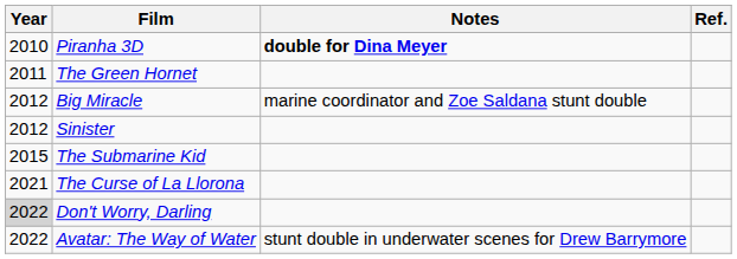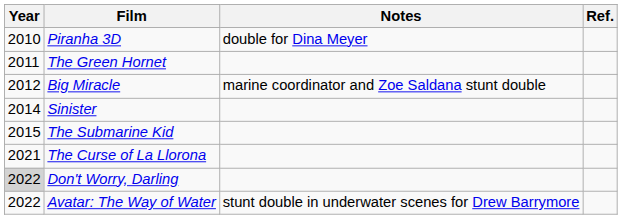 <table class="wikitable">
 <tr>
 <th>Year</th>
 <th>Film</th>
 <th>Notes</th>
 <th>Ref.</th>
 </tr>
 <tr>
 <td>2010</td>
 <td><em><a href='#'>Piranha 3D</a></em></td>
-<td><strong>double for <a href='#'>Dina Meyer</a></strong></td>
+<td>double for <a href='#'>Dina Meyer</a></td>
 <td></td>
 </tr>
 <tr>
 <td>2011</td>
 <td><em><a href='#'>The Green Hornet</a></em></td>
 <td></td>
 <td></td>
 </tr>
 <tr>
 <td>2012</td>
 <td><em><a href='#'>Big Miracle</a></em></td>
 <td>marine coordinator and <a href='#'>Zoe Saldana</a> stunt double</td>
 <td></td>
 </tr>
 <tr>
-<td>2012</td>
+<td>2014</td>
 <td><em><a href='#'>Sinister</a></em></td>
 <td></td>
 <td></td>
 </tr>
 <tr>
 <td>2015</td>
 <td><em><a href='#'>The Submarine Kid</a></em></td>
 <td></td>
 <td></td>
 </tr>
 <tr>
 <td>2021</td>
 <td><em><a href='#'>The Curse of La Llorona</a></em></td>
 <td></td>
 <td></td>
 </tr>
 <tr>
 <td style="background: lightgrey;">2022</td>
 <td><em><a href='#'>Don't Worry, Darling</a></em></td>
 <td></td>
 <td></td>
 </tr>
 <tr>
 <td>2022</td>
 <td><em><a href='#'>Avatar: The Way of Water</a></em></td>
 <td>stunt double in underwater scenes for <a href='#'>Drew Barrymore</a></td>
 <td></td>
 </tr>
 </table>
